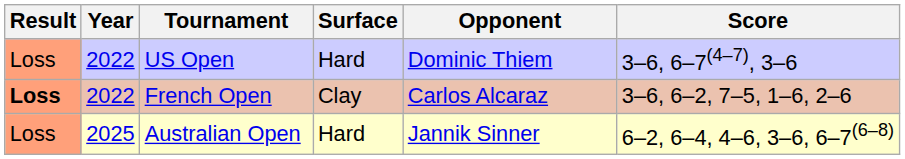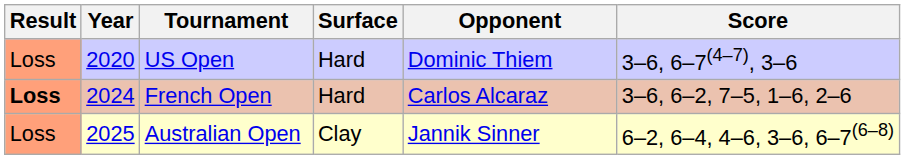 <table class="wikitable sortable nowrap">
 <tr>
 <th>Result</th>
 <th>Year</th>
 <th width=120>Tournament</th>
 <th>Surface</th>
 <th width=150>Opponent</th>
 <th class=unsortable>Score</th>
 </tr>
 <tr style=background:#ccf>
 <td style=background:#ffa07a>Loss</td>
-<td><a href='#'>2022</a></td>
+<td><a href='#'>2020</a></td>
 <td><a href='#'>US Open</a></td>
 <td>Hard</td>
 <td> <a href='#'>Dominic Thiem</a></td>
 <td>3–6, 6–7<sup>(4–7)</sup>, 3–6</td>
 </tr>
 <tr style=background:#ebc2af>
 <td style=background:#ffa07a><strong>Loss</strong></td>
-<td><a href='#'>2022</a></td>
+<td><a href='#'>2024</a></td>
 <td><a href='#'>French Open</a></td>
-<td>Clay</td>
+<td>Hard</td>
 <td> <a href='#'>Carlos Alcaraz</a></td>
 <td>3–6, 6–2, 7–5, 1–6, 2–6</td>
 </tr>
 <tr style=background:#ffc>
 <td style=background:#ffa07a>Loss</td>
 <td><a href='#'>2025</a></td>
 <td><a href='#'>Australian Open</a></td>
-<td>Hard</td>
+<td>Clay</td>
 <td> <a href='#'>Jannik Sinner</a></td>
 <td>6–2, 6–4, 4–6, 3–6, 6–7<sup>(6–8)</sup></td>
 </tr>
 </table>
